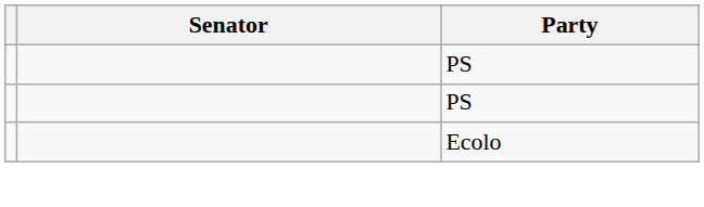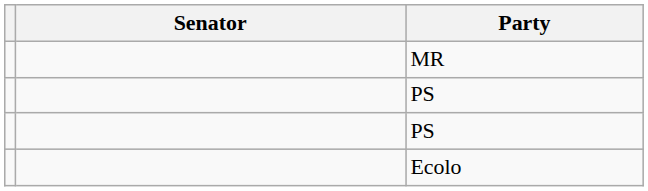 <table class="sortable wikitable" style="text-align:left; font-size:90%">
 <tr>
 <th></th>
 <th width="250">Senator</th>
 <th width="150">Party</th>
+</tr>
+<tr>
+<td></td>
+<td align=left></td>
+<td>MR</td>
 </tr>
 <tr>
 <td></td>
 <td align=left></td>
 <td>PS</td>
 </tr>
 <tr>
 <td></td>
 <td align=left></td>
 <td>PS</td>
 </tr>
 <tr>
 <td></td>
 <td align=left></td>
 <td>Ecolo</td>
 </tr>
 </table>
